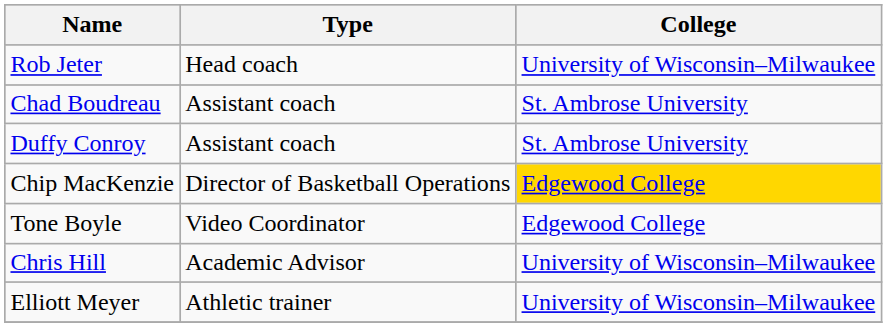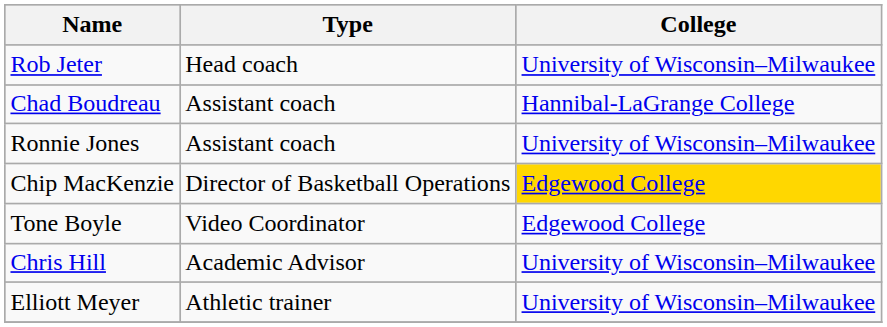 <table class="wikitable" style="font-size: 90%;">
 <tr>
 <th>Name</th>
 <th>Type</th>
 <th>College</th>
 </tr>
 <tr>
 <td><a href='#'>Rob Jeter</a></td>
 <td>Head coach</td>
 <td><a href='#'>University of Wisconsin–Milwaukee</a></td>
 </tr>
 <tr>
 <td><a href='#'>Chad Boudreau</a></td>
 <td>Assistant coach</td>
-<td><a href='#'>St. Ambrose University</a></td>
+<td><a href='#'>Hannibal-LaGrange College</a></td>
 </tr>
 <tr>
-<td><a href='#'>Duffy Conroy</a></td>
+<td>Ronnie Jones</td>
 <td>Assistant coach</td>
-<td><a href='#'>St. Ambrose University</a></td>
+<td><a href='#'>University of Wisconsin–Milwaukee</a></td>
 </tr>
 <tr>
 <td>Chip MacKenzie</td>
 <td>Director of Basketball Operations</td>
 <td style="background: gold;"><a href='#'>Edgewood College</a></td>
 </tr>
 <tr>
 <td>Tone Boyle</td>
 <td>Video Coordinator</td>
 <td><a href='#'>Edgewood College</a></td>
 </tr>
 <tr>
 <td><a href='#'>Chris Hill</a></td>
 <td>Academic Advisor</td>
 <td><a href='#'>University of Wisconsin–Milwaukee</a></td>
 </tr>
 <tr>
 <td>Elliott Meyer</td>
 <td>Athletic trainer</td>
 <td><a href='#'>University of Wisconsin–Milwaukee</a></td>
 </tr>
 <tr>
 </tr>
 </table>
